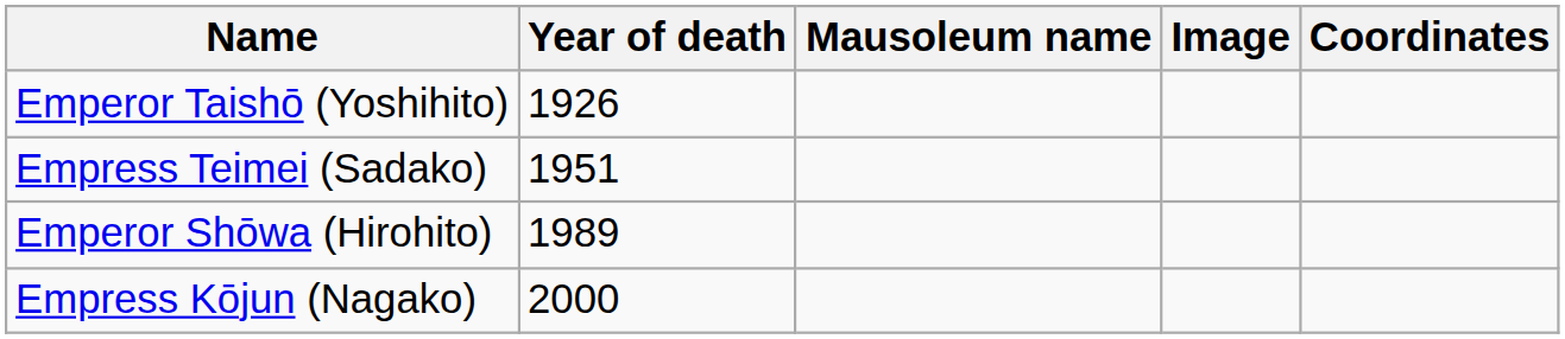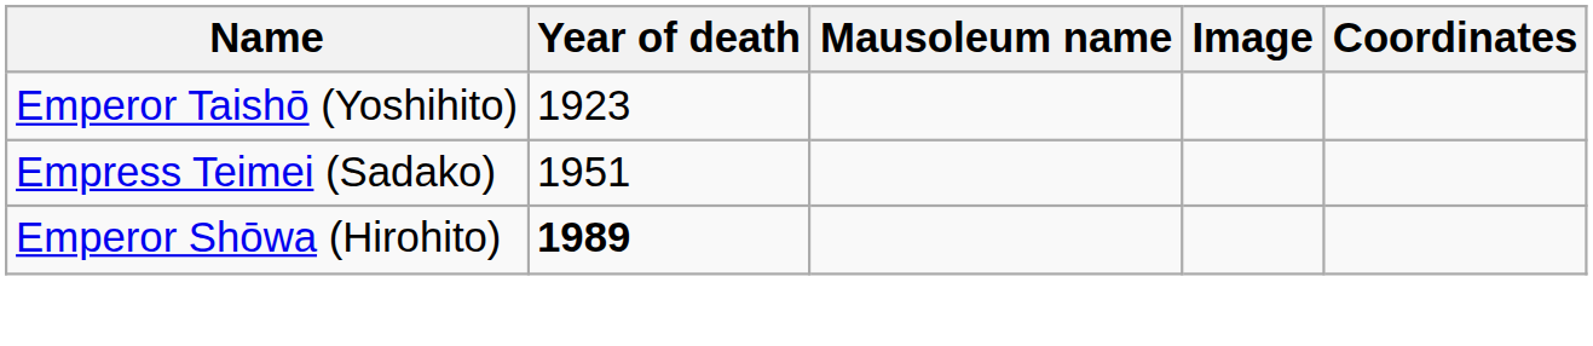 <table class="wikitable sortable">
 <tr>
 <th>Name</th>
 <th>Year of death</th>
 <th>Mausoleum name</th>
 <th>Image</th>
 <th>Coordinates</th>
 </tr>
 <tr>
 <td><a href='#'>Emperor Taishō</a> (Yoshihito)</td>
-<td>1926</td>
+<td>1923</td>
 <td></td>
 <td></td>
 <td></td>
 </tr>
 <tr>
 <td><a href='#'>Empress Teimei</a> (Sadako)</td>
 <td>1951</td>
 <td></td>
 <td></td>
 <td></td>
 </tr>
 <tr>
 <td><a href='#'>Emperor Shōwa</a> (Hirohito)</td>
-<td>1989</td>
-<td></td>
-<td></td>
-<td></td>
-</tr>
-<tr>
-<td><a href='#'>Empress Kōjun</a> (Nagako)</td>
-<td>2000</td>
+<td><strong>1989</strong></td>
 <td></td>
 <td></td>
 <td></td>
 </tr>
 </table>
